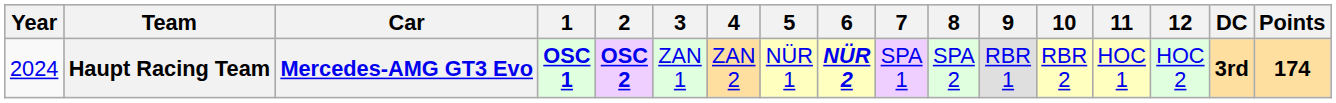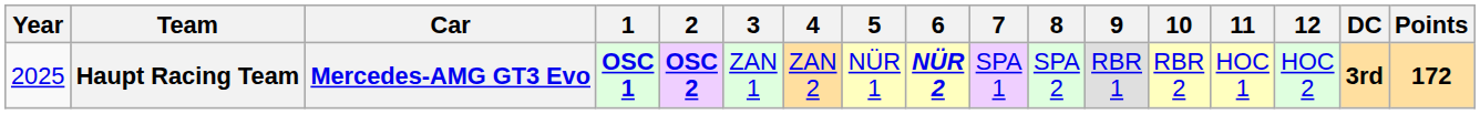 <table class="wikitable" style="text-align:center; font-size:85%">
 <tr>
 <th>Year</th>
 <th>Team</th>
 <th>Car</th>
 <th>1</th>
 <th>2</th>
 <th>3</th>
 <th>4</th>
 <th>5</th>
 <th>6</th>
 <th>7</th>
 <th>8</th>
 <th>9</th>
 <th>10</th>
 <th>11</th>
 <th>12</th>
 <th>DC</th>
 <th>Points</th>
 </tr>
 <tr>
-<td><a href='#'>2024</a></td>
+<td><a href='#'>2025</a></td>
 <th>Haupt Racing Team</th>
 <th><a href='#'>Mercedes-AMG GT3 Evo</a></th>
 <td style="background:#DFFFDF;"><strong><a href='#'>OSC<br>1</a><br></strong></td>
 <td style="background:#EFCFFF;"><strong><a href='#'>OSC<br>2</a></strong><br></td>
 <td style="background:#DFFFDF;"><a href='#'>ZAN<br>1</a><br></td>
 <td style="background:#FFDF9F;"><a href='#'>ZAN<br>2</a><br></td>
 <td style="background:#FFFFBF;"><a href='#'>NÜR<br>1</a><br></td>
 <td style="background:#FFFFBF;"><strong><em><a href='#'>NÜR<br>2</a></em></strong><br></td>
 <td style="background:#EFCFFF;"><a href='#'>SPA<br>1</a><br></td>
 <td style="background:#DFFFDF;"><a href='#'>SPA<br>2</a><br></td>
 <td style="background:#DFDFDF;"><a href='#'>RBR<br>1</a><br></td>
 <td style="background:#FFFFBF;"><a href='#'>RBR<br>2</a><br></td>
 <td style="background:#FFFFBF;"><a href='#'>HOC<br>1</a><br></td>
 <td style="background:#DFFFDF;"><a href='#'>HOC<br>2</a><br></td>
 <th style="background:#FFDF9F;">3rd</th>
-<th style="background:#FFDF9F;">174</th>
+<th style="background:#FFDF9F;">172</th>
 </tr>
 </table>
